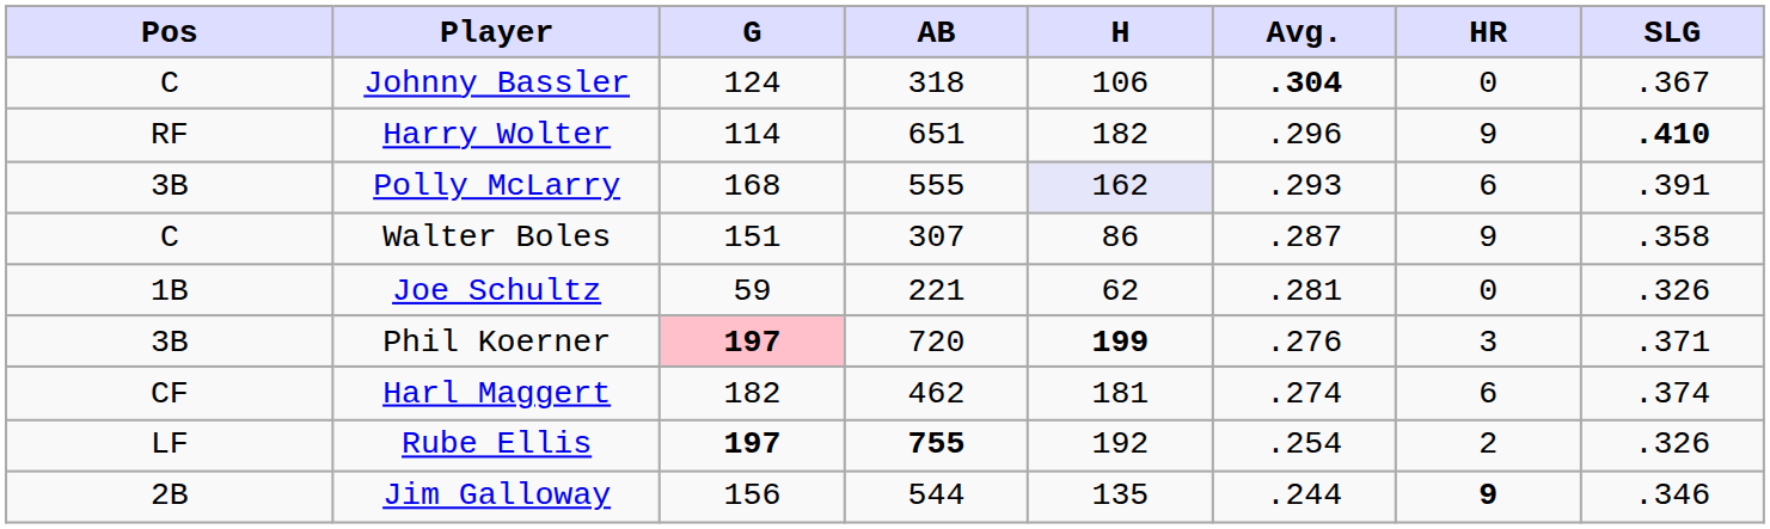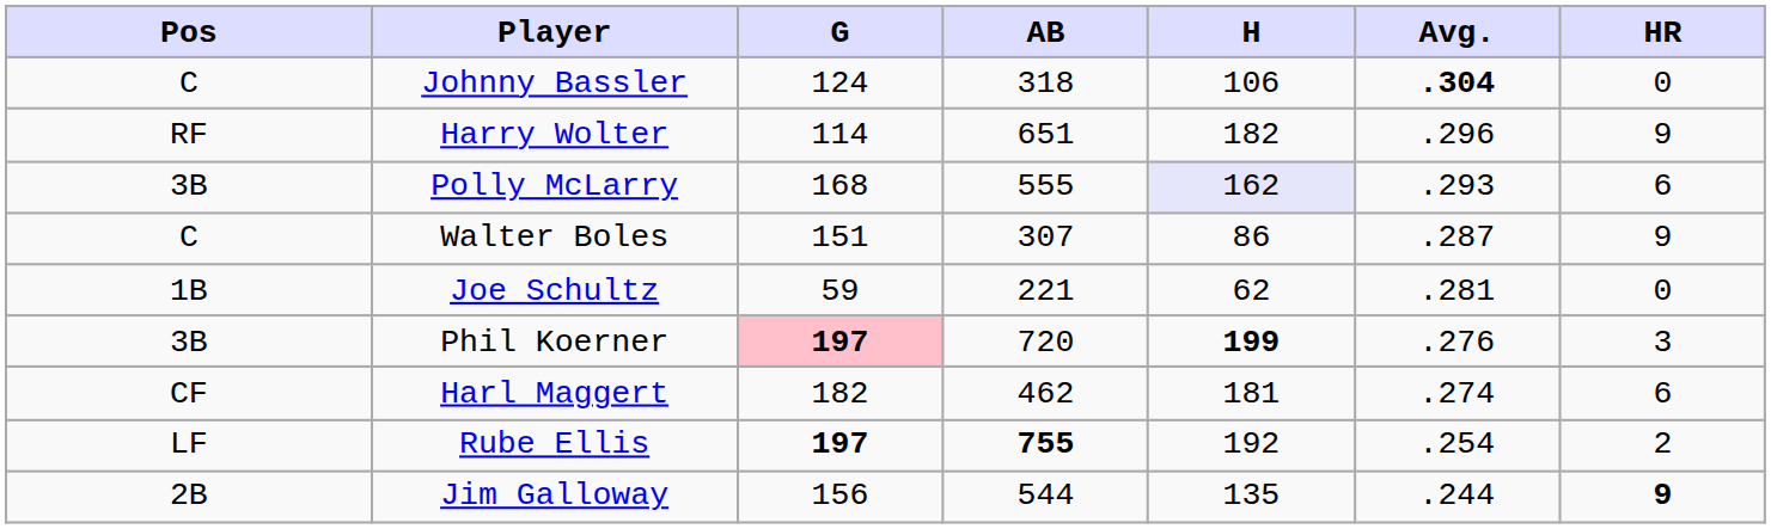 <table class="wikitable sortable">
 <tr>
 <th style="background:#ddf; width:16%;">Pos</th>
 <th style="background:#ddf; width:16%;">Player</th>
 <th style="background:#ddf; width:9%;">G</th>
 <th style="background:#ddf; width:9%;">AB</th>
 <th style="background:#ddf; width:9%;">H</th>
 <th style="background:#ddf; width:9%;">Avg.</th>
 <th style="background:#ddf; width:9%;">HR</th>
-<th style="background:#ddf; width:9%;">SLG</th>
 </tr>
 <tr style="text-align:center;">
 <td>C</td>
 <td><a href='#'>Johnny Bassler</a></td>
 <td>124</td>
 <td>318</td>
 <td>106</td>
 <td><strong>.304</strong></td>
 <td>0</td>
-<td>.367</td>
 </tr>
 <tr style="text-align:center;">
 <td>RF</td>
 <td><a href='#'>Harry Wolter</a></td>
 <td>114</td>
 <td>651</td>
 <td>182</td>
 <td>.296</td>
 <td>9</td>
-<td><strong>.410</strong></td>
 </tr>
 <tr style="text-align:center;">
 <td>3B</td>
 <td><a href='#'>Polly McLarry</a></td>
 <td>168</td>
 <td>555</td>
 <td style="background: lavender;">162</td>
 <td>.293</td>
 <td>6</td>
-<td>.391</td>
 </tr>
 <tr style="text-align:center;">
 <td>C</td>
 <td>Walter Boles</td>
 <td>151</td>
 <td>307</td>
 <td>86</td>
 <td>.287</td>
 <td>9</td>
-<td>.358</td>
 </tr>
 <tr style="text-align:center;">
 <td>1B</td>
 <td><a href='#'>Joe Schultz</a></td>
 <td>59</td>
 <td>221</td>
 <td>62</td>
 <td>.281</td>
 <td>0</td>
-<td>.326</td>
 </tr>
 <tr style="text-align:center;">
 <td>3B</td>
 <td>Phil Koerner</td>
 <td style="background: pink;"><strong>197</strong></td>
 <td>720</td>
 <td><strong>199</strong></td>
 <td>.276</td>
 <td>3</td>
-<td>.371</td>
 </tr>
 <tr style="text-align:center;">
 <td>CF</td>
 <td><a href='#'>Harl Maggert</a></td>
 <td>182</td>
 <td>462</td>
 <td>181</td>
 <td>.274</td>
 <td>6</td>
-<td>.374</td>
 </tr>
 <tr style="text-align:center;">
 <td>LF</td>
 <td><a href='#'>Rube Ellis</a></td>
 <td><strong>197</strong></td>
 <td><strong>755</strong></td>
 <td>192</td>
 <td>.254</td>
 <td>2</td>
-<td>.326</td>
 </tr>
 <tr style="text-align:center;">
 <td>2B</td>
 <td><a href='#'>Jim Galloway</a></td>
 <td>156</td>
 <td>544</td>
 <td>135</td>
 <td>.244</td>
 <td><strong>9</strong></td>
-<td>.346</td>
 </tr>
 </table>
